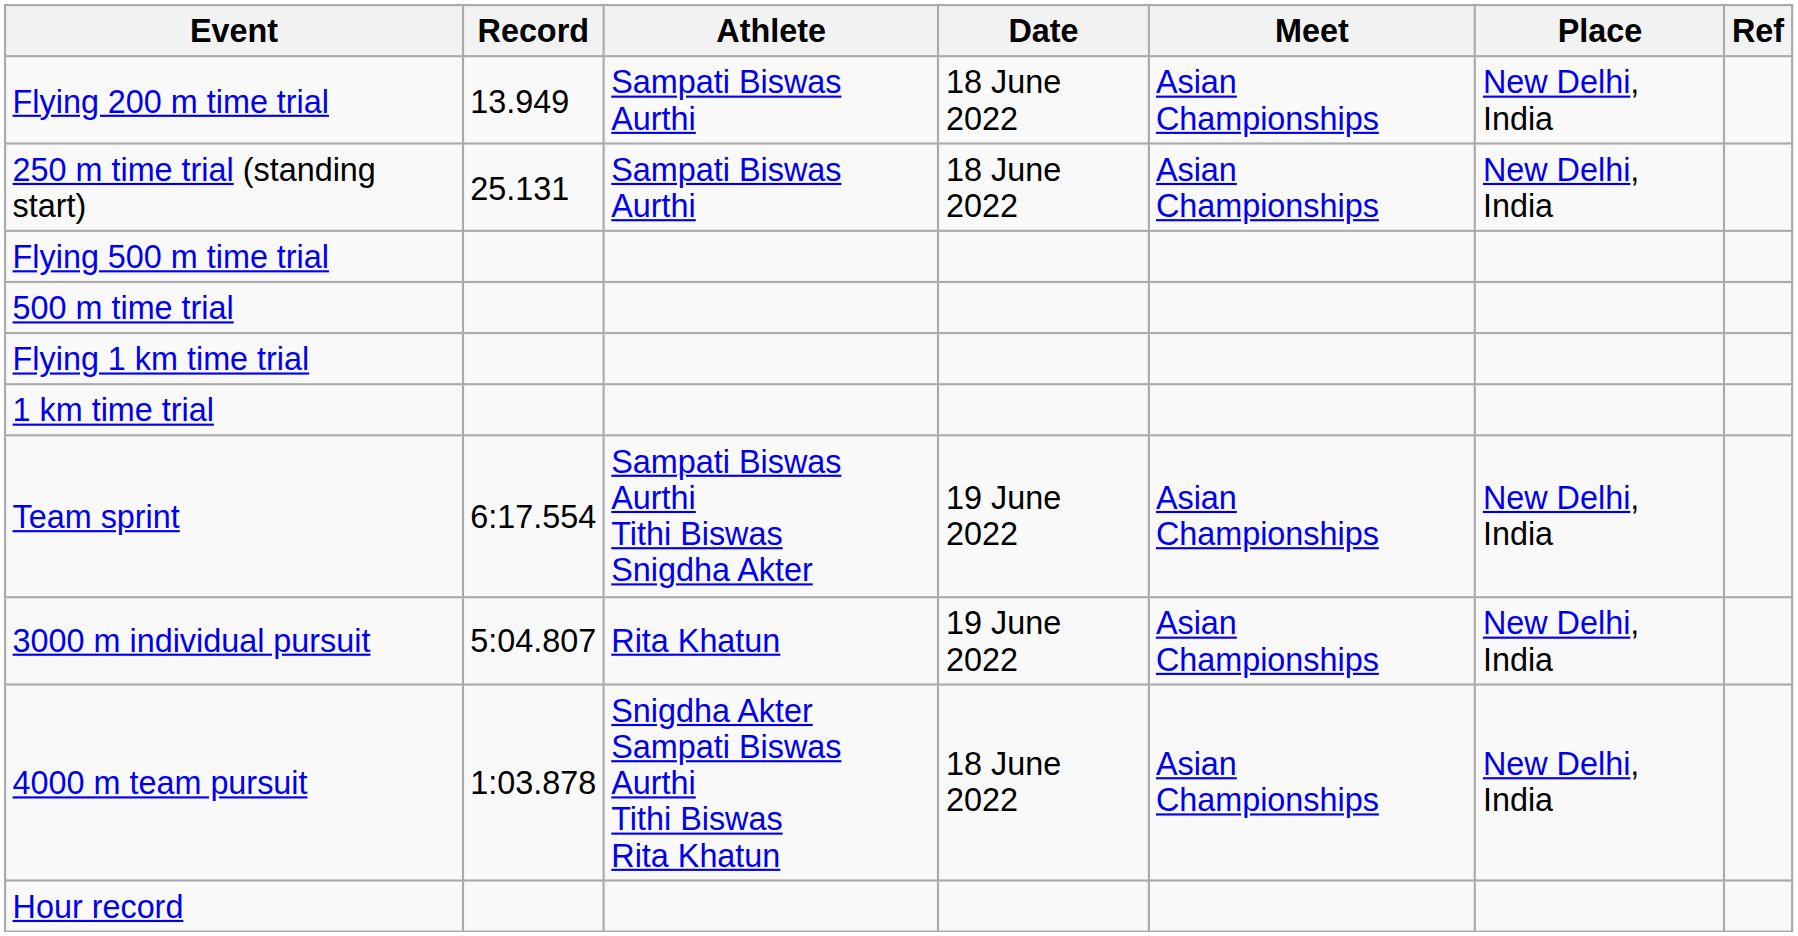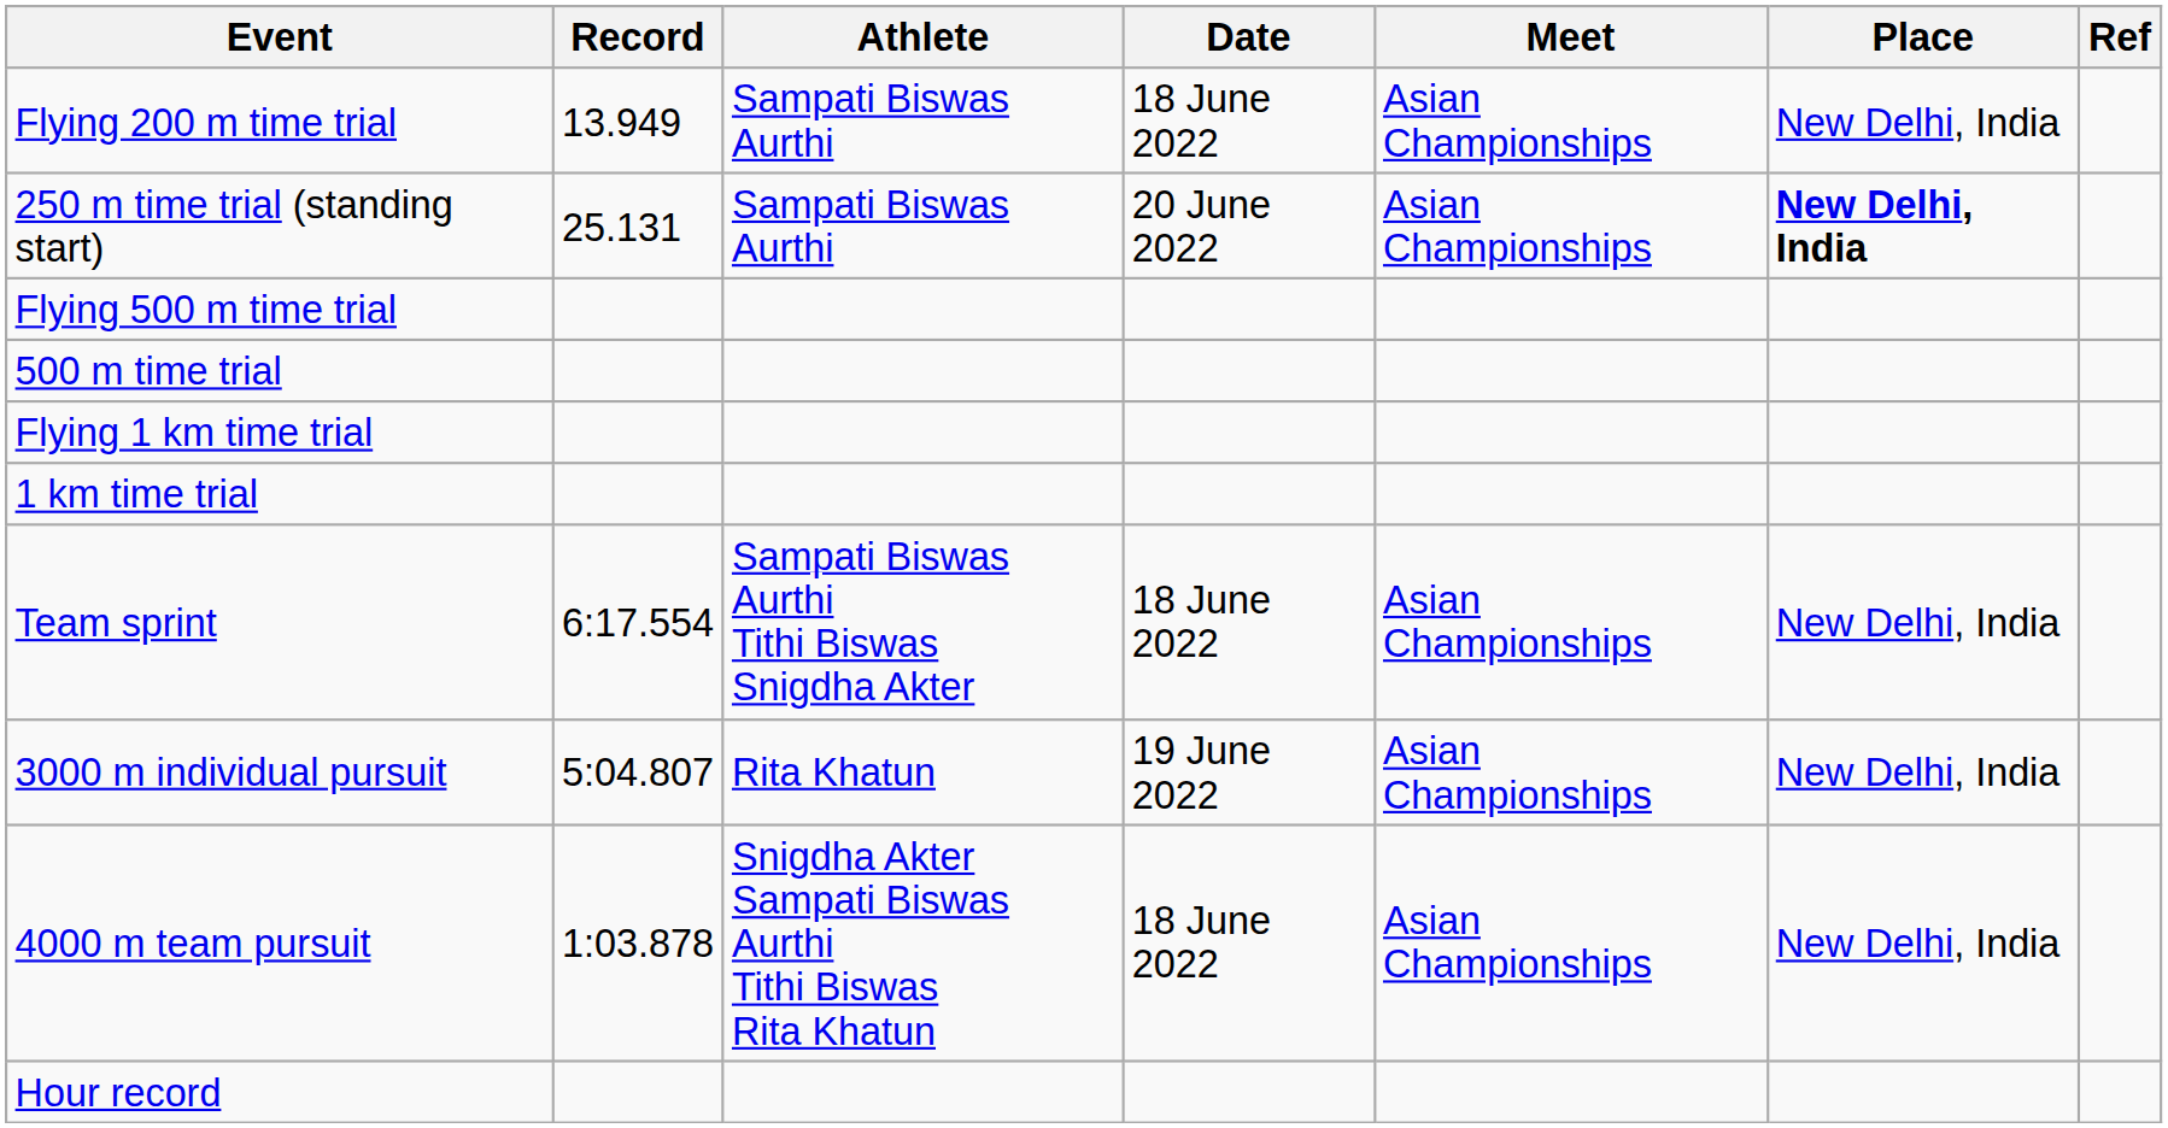 <table class="wikitable" style="font-size:95%; width: 95%;">
 <tr>
 <th>Event</th>
 <th>Record</th>
 <th>Athlete</th>
 <th>Date</th>
 <th>Meet</th>
 <th>Place</th>
 <th>Ref</th>
 </tr>
 <tr>
 <td><a href='#'>Flying 200 m time trial</a></td>
 <td>13.949</td>
 <td><a href='#'>Sampati Biswas Aurthi</a></td>
 <td>18 June 2022</td>
 <td><a href='#'>Asian Championships</a></td>
 <td><a href='#'>New Delhi</a>, India</td>
 <td></td>
 </tr>
 <tr>
 <td><a href='#'>250 m time trial</a> (standing start)</td>
 <td>25.131</td>
 <td><a href='#'>Sampati Biswas Aurthi</a></td>
-<td>18 June 2022</td>
+<td>20 June 2022</td>
 <td><a href='#'>Asian Championships</a></td>
-<td><a href='#'>New Delhi</a>, India</td>
+<td><strong><a href='#'>New Delhi</a>, India</strong></td>
 <td></td>
 </tr>
 <tr>
 <td><a href='#'>Flying 500 m time trial</a></td>
 <td></td>
 <td></td>
 <td></td>
 <td></td>
 <td></td>
 <td></td>
 </tr>
 <tr>
 <td><a href='#'>500 m time trial</a></td>
 <td></td>
 <td></td>
 <td></td>
 <td></td>
 <td></td>
 <td></td>
 </tr>
 <tr>
 <td><a href='#'>Flying 1 km time trial</a></td>
 <td></td>
 <td></td>
 <td></td>
 <td></td>
 <td></td>
 <td></td>
 </tr>
 <tr>
 <td><a href='#'>1 km time trial</a></td>
 <td></td>
 <td></td>
 <td></td>
 <td></td>
 <td></td>
 <td></td>
 </tr>
 <tr>
 <td><a href='#'>Team sprint</a></td>
 <td>6:17.554</td>
 <td><a href='#'>Sampati Biswas Aurthi</a><br><a href='#'>Tithi Biswas</a><br><a href='#'>Snigdha Akter</a></td>
-<td>19 June 2022</td>
+<td>18 June 2022</td>
 <td><a href='#'>Asian Championships</a></td>
 <td><a href='#'>New Delhi</a>, India</td>
 <td></td>
 </tr>
 <tr>
 <td><a href='#'>3000 m individual pursuit</a></td>
 <td>5:04.807</td>
 <td><a href='#'>Rita Khatun</a></td>
 <td>19 June 2022</td>
 <td><a href='#'>Asian Championships</a></td>
 <td><a href='#'>New Delhi</a>, India</td>
 <td></td>
 </tr>
 <tr>
 <td><a href='#'>4000 m team pursuit</a></td>
 <td>1:03.878</td>
 <td><a href='#'>Snigdha Akter</a><br><a href='#'>Sampati Biswas Aurthi</a><br><a href='#'>Tithi Biswas</a><br><a href='#'>Rita Khatun</a></td>
 <td>18 June 2022</td>
 <td><a href='#'>Asian Championships</a></td>
 <td><a href='#'>New Delhi</a>, India</td>
 <td></td>
 </tr>
 <tr>
 <td><a href='#'>Hour record</a></td>
 <td></td>
 <td></td>
 <td></td>
 <td></td>
 <td></td>
 <td></td>
 </tr>
 </table>
